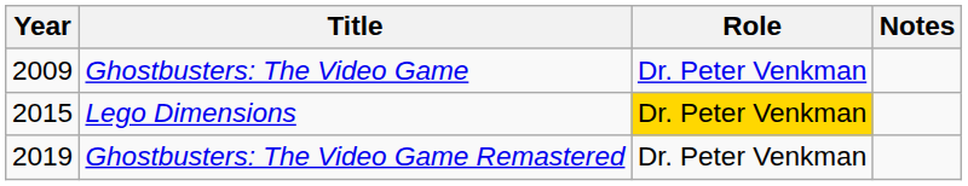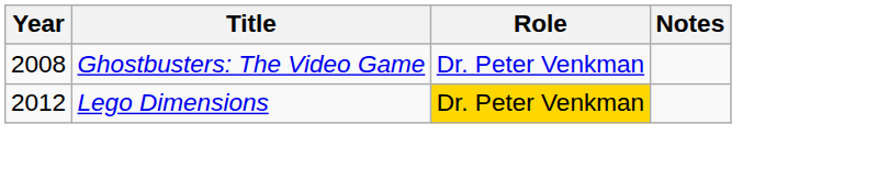 <table class="wikitable sortable">
 <tr>
 <th>Year</th>
 <th>Title</th>
 <th>Role</th>
 <th>Notes</th>
 </tr>
 <tr>
-<td>2009</td>
+<td>2008</td>
 <td><em><a href='#'>Ghostbusters: The Video Game</a></em></td>
 <td><a href='#'>Dr. Peter Venkman</a></td>
 <td></td>
 </tr>
 <tr>
-<td>2015</td>
+<td>2012</td>
 <td><em><a href='#'>Lego Dimensions</a></em></td>
 <td style="background: gold;">Dr. Peter Venkman</td>
 <td></td>
 </tr>
-<tr>
-<td>2019</td>
-<td><em><a href='#'>Ghostbusters: The Video Game Remastered</a></em></td>
-<td>Dr. Peter Venkman</td>
-<td></td>
-</tr>
 </table>
